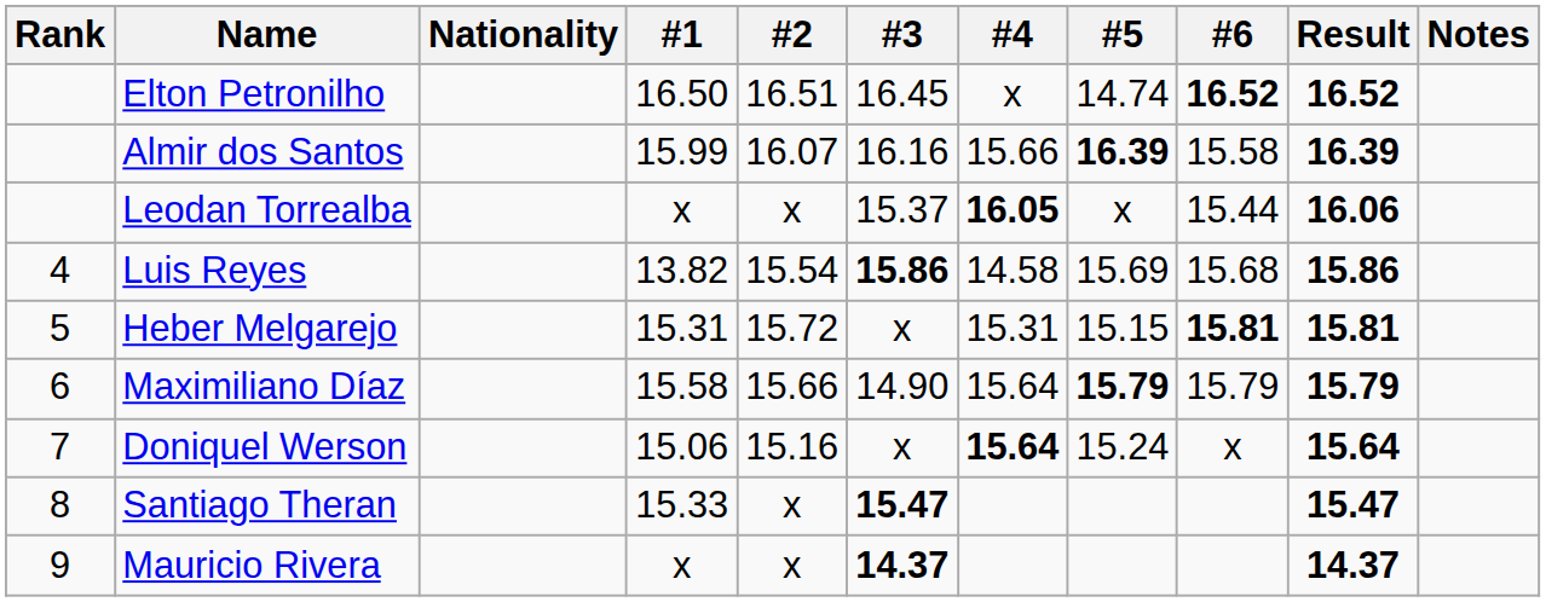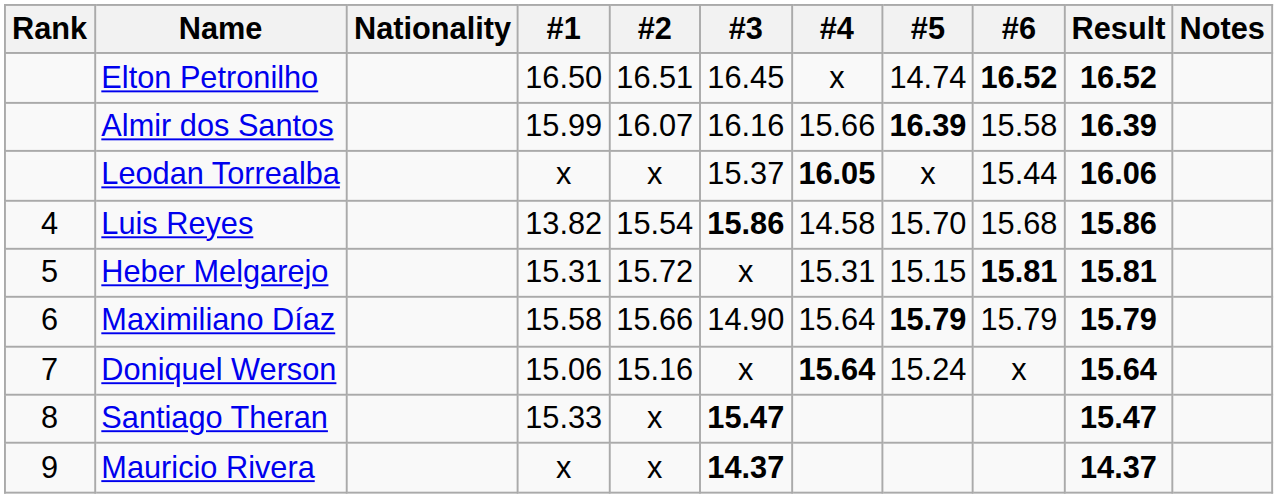 <table class="wikitable sortable" style="text-align:center">
 <tr>
 <th>Rank</th>
 <th>Name</th>
 <th>Nationality</th>
 <th>#1</th>
 <th>#2</th>
 <th>#3</th>
 <th>#4</th>
 <th>#5</th>
 <th>#6</th>
 <th>Result</th>
 <th>Notes</th>
 </tr>
 <tr>
 <td></td>
 <td align=left><a href='#'>Elton Petronilho</a></td>
 <td align=left></td>
 <td>16.50</td>
 <td>16.51</td>
 <td>16.45</td>
 <td>x</td>
 <td>14.74</td>
 <td><strong>16.52</strong></td>
 <td><strong>16.52</strong></td>
 <td></td>
 </tr>
 <tr>
 <td></td>
 <td align=left><a href='#'>Almir dos Santos</a></td>
 <td align=left></td>
 <td>15.99</td>
 <td>16.07</td>
 <td>16.16</td>
 <td>15.66</td>
 <td><strong>16.39</strong></td>
 <td>15.58</td>
 <td><strong>16.39</strong></td>
 <td></td>
 </tr>
 <tr>
 <td></td>
 <td align=left><a href='#'>Leodan Torrealba</a></td>
 <td align=left></td>
 <td>x</td>
 <td>x</td>
 <td>15.37</td>
 <td><strong>16.05</strong></td>
 <td>x</td>
 <td>15.44</td>
 <td><strong>16.06</strong></td>
 <td></td>
 </tr>
 <tr>
 <td>4</td>
 <td align=left><a href='#'>Luis Reyes</a></td>
 <td align=left></td>
 <td>13.82</td>
 <td>15.54</td>
 <td><strong>15.86</strong></td>
 <td>14.58</td>
-<td>15.69</td>
+<td>15.70</td>
 <td>15.68</td>
 <td><strong>15.86</strong></td>
 <td></td>
 </tr>
 <tr>
 <td>5</td>
 <td align=left><a href='#'>Heber Melgarejo</a></td>
 <td align=left></td>
 <td>15.31</td>
 <td>15.72</td>
 <td>x</td>
 <td>15.31</td>
 <td>15.15</td>
 <td><strong>15.81</strong></td>
 <td><strong>15.81</strong></td>
 <td></td>
 </tr>
 <tr>
 <td>6</td>
 <td align=left><a href='#'>Maximiliano Díaz</a></td>
 <td align=left></td>
 <td>15.58</td>
 <td>15.66</td>
 <td>14.90</td>
 <td>15.64</td>
 <td><strong>15.79</strong></td>
 <td>15.79</td>
 <td><strong>15.79</strong></td>
 <td></td>
 </tr>
 <tr>
 <td>7</td>
 <td align=left><a href='#'>Doniquel Werson</a></td>
 <td align=left></td>
 <td>15.06</td>
 <td>15.16</td>
 <td>x</td>
 <td><strong>15.64</strong></td>
 <td>15.24</td>
 <td>x</td>
 <td><strong>15.64</strong></td>
 <td></td>
 </tr>
 <tr>
 <td>8</td>
 <td align=left><a href='#'>Santiago Theran</a></td>
 <td align=left></td>
 <td>15.33</td>
 <td>x</td>
 <td><strong>15.47</strong></td>
 <td></td>
 <td></td>
 <td></td>
 <td><strong>15.47</strong></td>
 <td></td>
 </tr>
 <tr>
 <td>9</td>
 <td align=left><a href='#'>Mauricio Rivera</a></td>
 <td align=left></td>
 <td>x</td>
 <td>x</td>
 <td><strong>14.37</strong></td>
 <td></td>
 <td></td>
 <td></td>
 <td><strong>14.37</strong></td>
 <td></td>
 </tr>
 </table>
